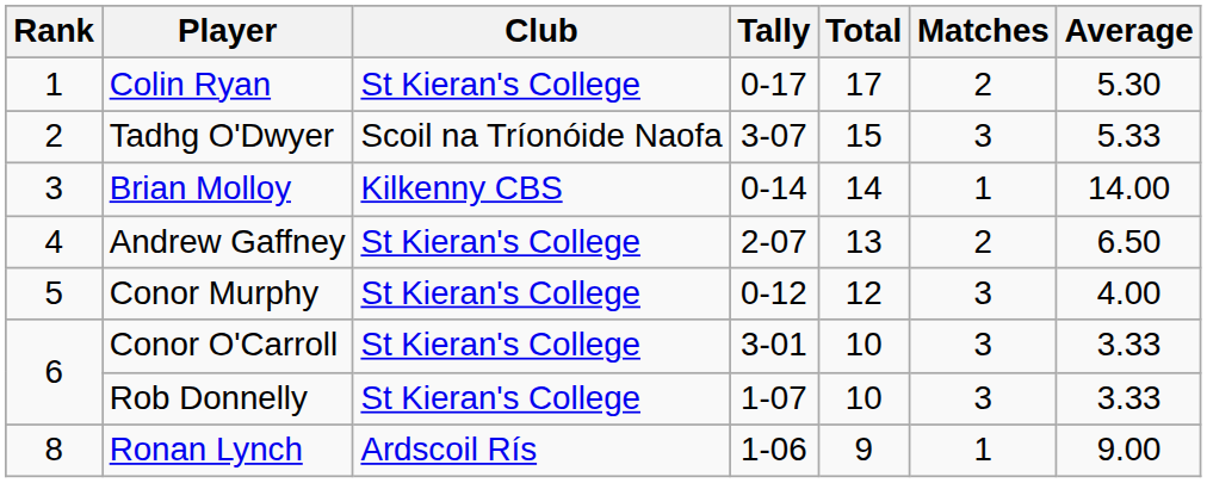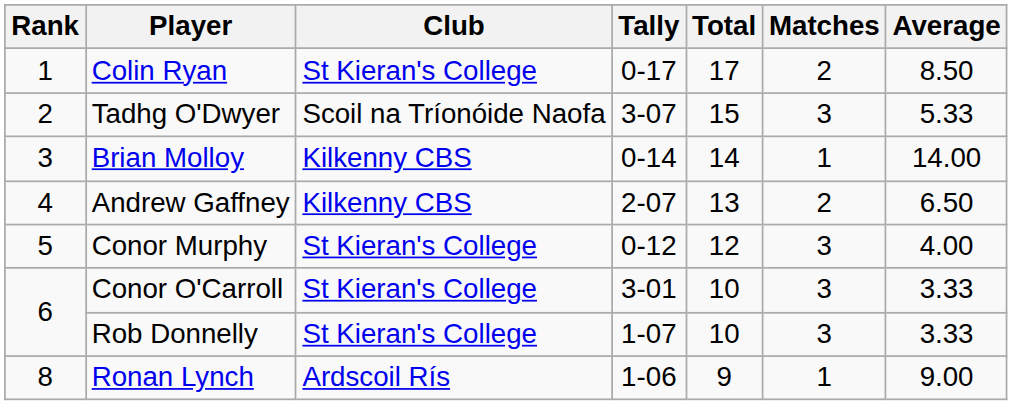 <table class="wikitable">
 <tr>
 <th>Rank</th>
 <th>Player</th>
 <th>Club</th>
 <th>Tally</th>
 <th>Total</th>
 <th>Matches</th>
 <th>Average</th>
 </tr>
 <tr>
 <td rowspan="1" style="text-align:center;">1</td>
 <td><a href='#'>Colin Ryan</a></td>
 <td><a href='#'>St Kieran's College</a></td>
 <td align=center>0-17</td>
 <td align=center>17</td>
 <td align=center>2</td>
-<td align=center>5.30</td>
+<td align=center>8.50</td>
 </tr>
 <tr>
 <td rowspan="1" style="text-align:center;">2</td>
 <td>Tadhg O'Dwyer</td>
 <td>Scoil na Tríonóide Naofa</td>
 <td align=center>3-07</td>
 <td align=center>15</td>
 <td align=center>3</td>
 <td align=center>5.33</td>
 </tr>
 <tr>
 <td rowspan="1" style="text-align:center;">3</td>
 <td><a href='#'>Brian Molloy</a></td>
 <td><a href='#'>Kilkenny CBS</a></td>
 <td align=center>0-14</td>
 <td align=center>14</td>
 <td align=center>1</td>
 <td align=center>14.00</td>
 </tr>
 <tr>
 <td rowspan="1" style="text-align:center;">4</td>
 <td>Andrew Gaffney</td>
-<td><a href='#'>St Kieran's College</a></td>
+<td><a href='#'>Kilkenny CBS</a></td>
 <td align=center>2-07</td>
 <td align=center>13</td>
 <td align=center>2</td>
 <td align=center>6.50</td>
 </tr>
 <tr>
 <td rowspan="1" style="text-align:center;">5</td>
 <td>Conor Murphy</td>
 <td><a href='#'>St Kieran's College</a></td>
 <td align=center>0-12</td>
 <td align=center>12</td>
 <td align=center>3</td>
 <td align=center>4.00</td>
 </tr>
 <tr>
 <td rowspan="2" style="text-align:center;">6</td>
 <td>Conor O'Carroll</td>
 <td><a href='#'>St Kieran's College</a></td>
 <td align=center>3-01</td>
 <td align=center>10</td>
 <td align=center>3</td>
 <td align=center>3.33</td>
 </tr>
 <tr>
 <td>Rob Donnelly</td>
 <td><a href='#'>St Kieran's College</a></td>
 <td align=center>1-07</td>
 <td align=center>10</td>
 <td align=center>3</td>
 <td align=center>3.33</td>
 </tr>
 <tr>
 <td rowspan="1" style="text-align:center;">8</td>
 <td><a href='#'>Ronan Lynch</a></td>
 <td><a href='#'>Ardscoil Rís</a></td>
 <td align=center>1-06</td>
 <td align=center>9</td>
 <td align=center>1</td>
 <td align=center>9.00</td>
 </tr>
 </table>
